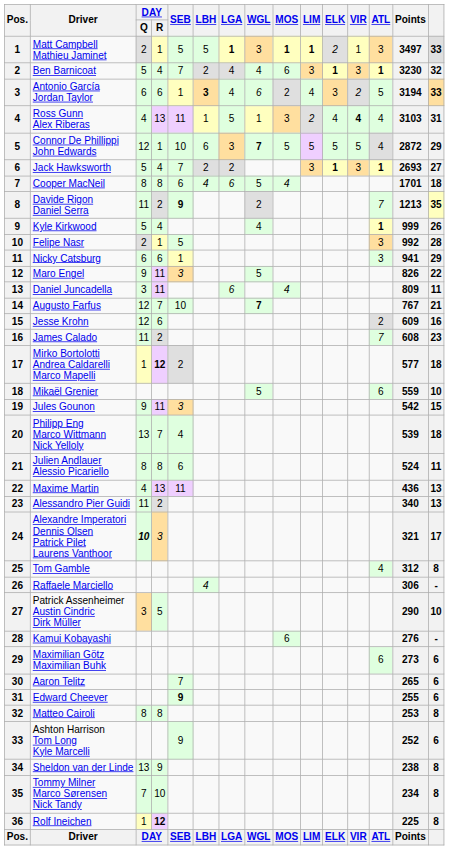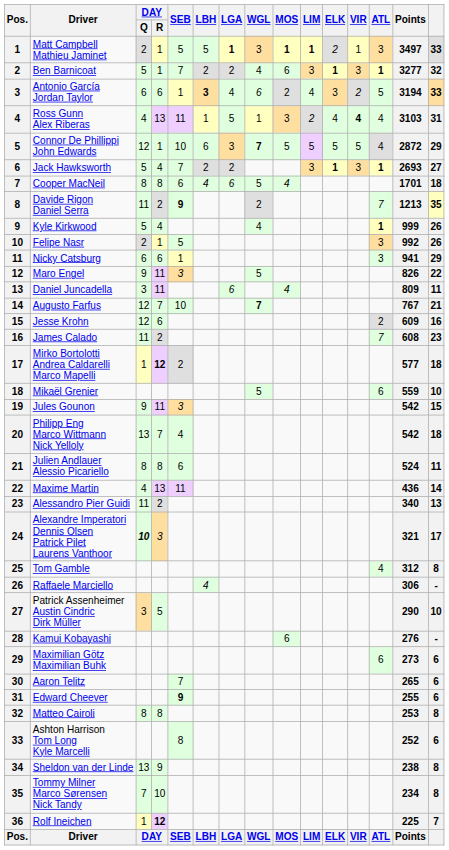 <table class="wikitable" style="font-size:85%;">
 <tr>
 <th rowspan="2">Pos.</th>
 <th rowspan="2">Driver</th>
 <th colspan="2"><a href='#'>DAY</a></th>
 <th rowspan="2"><a href='#'>SEB</a></th>
 <th rowspan="2"><a href='#'>LBH</a></th>
 <th rowspan="2"><a href='#'>LGA</a></th>
 <th rowspan="2"><a href='#'>WGL</a></th>
 <th rowspan="2"><a href='#'>MOS</a></th>
 <th rowspan="2"><a href='#'>LIM</a></th>
 <th rowspan="2"><a href='#'>ELK</a></th>
 <th rowspan="2"><a href='#'>VIR</a></th>
 <th rowspan="2"><a href='#'>ATL</a></th>
 <th rowspan="2">Points</th>
 <th rowspan="2"></th>
 </tr>
 <tr>
 <th>Q</th>
 <th>R</th>
 </tr>
 <tr>
 <th>1</th>
 <td> <a href='#'>Matt Campbell</a><br> <a href='#'>Mathieu Jaminet</a></td>
 <td style="background:#dfdfdf;" align="center">2</td>
 <td style="background:#ffffbf;" align="center">1</td>
 <td style="background:#dfffdf;" align="center">5</td>
 <td style="background:#dfffdf;" align="center">5</td>
 <td style="background:#ffffbf;" align="center"><strong>1</strong></td>
 <td style="background:#ffdf9f;" align="center">3</td>
 <td style="background:#ffffbf;" align="center"><strong>1</strong></td>
 <td style="background:#ffffbf;" align="center"><strong>1</strong></td>
 <td style="background:#dfdfdf;" align="center"><em>2</em></td>
 <td style="background:#ffffbf;" align="center">1</td>
 <td style="background:#ffdf9f;" align="center">3</td>
 <th>3497</th>
 <th style="background:#dfdfdf;" align="center">33</th>
 </tr>
 <tr>
 <th>2</th>
 <td> <a href='#'>Ben Barnicoat</a></td>
 <td style="background:#dfffdf;" align="center">5</td>
-<td style="background:#dfffdf;" align="center">4</td>
+<td style="background:#dfffdf;" align="center">1</td>
 <td style="background:#dfffdf;" align="center">7</td>
 <td style="background:#dfdfdf;" align="center">2</td>
-<td style="background:#dfdfdf;" align="center">4</td>
+<td style="background:#dfdfdf;" align="center">2</td>
 <td style="background:#dfffdf;" align="center">4</td>
 <td style="background:#dfffdf;" align="center">6</td>
 <td style="background:#ffdf9f;" align="center">3</td>
 <td style="background:#ffffbf;" align="center"><strong>1</strong></td>
 <td style="background:#ffdf9f;" align="center">3</td>
 <td style="background:#ffffbf;" align="center"><strong>1</strong></td>
-<th>3230</th>
+<th>3277</th>
 <th>32</th>
 </tr>
 <tr>
 <th>3</th>
 <td> <a href='#'>Antonio García</a><br> <a href='#'>Jordan Taylor</a></td>
 <td style="background:#dfffdf;" align="center">6</td>
 <td style="background:#dfffdf;" align="center">6</td>
 <td style="background:#ffffbf;" align="center">1</td>
 <td style="background:#ffdf9f;" align="center"><strong>3</strong></td>
 <td style="background:#dfffdf;" align="center">4</td>
 <td style="background:#dfffdf;" align="center"><em>6</em></td>
 <td style="background:#dfdfdf;" align="center">2</td>
 <td style="background:#dfffdf;" align="center">4</td>
 <td style="background:#ffdf9f;" align="center">3</td>
 <td style="background:#dfdfdf;" align="center"><em>2</em></td>
 <td style="background:#dfffdf;" align="center">5</td>
 <th>3194</th>
 <th style="background:#ffdf9f;" align="center">33</th>
 </tr>
 <tr>
 <th>4</th>
 <td> <a href='#'>Ross Gunn</a><br> <a href='#'>Alex Riberas</a></td>
 <td style="background:#dfffdf;" align="center">4</td>
 <td style="background:#efcfff;" align="center">13</td>
 <td style="background:#efcfff;" align="center">11</td>
 <td style="background:#ffffbf;" align="center">1</td>
 <td style="background:#dfffdf;" align="center">5</td>
 <td style="background:#ffffbf;" align="center">1</td>
 <td style="background:#ffdf9f;" align="center">3</td>
 <td style="background:#dfdfdf;" align="center"><em>2</em></td>
 <td style="background:#dfffdf;" align="center">4</td>
 <td style="background:#dfffdf;" align="center"><strong>4</strong></td>
 <td style="background:#dfffdf;" align="center">4</td>
 <th>3103</th>
 <th>31</th>
 </tr>
 <tr>
 <th>5</th>
 <td> <a href='#'>Connor De Phillippi</a><br> <a href='#'>John Edwards</a></td>
 <td style="background:#dfffdf;" align="center">12</td>
 <td style="background:#dfffdf;" align="center">1</td>
 <td style="background:#dfffdf;" align="center">10</td>
 <td style="background:#dfffdf;" align="center">6</td>
 <td style="background:#ffdf9f;" align="center">3</td>
 <td style="background:#dfffdf;" align="center"><strong>7</strong></td>
 <td style="background:#dfffdf;" align="center">5</td>
 <td style="background:#efcfff;" align="center">5</td>
 <td style="background:#dfffdf;" align="center">5</td>
 <td style="background:#dfffdf;" align="center">5</td>
 <td style="background:#dfdfdf;" align="center">4</td>
 <th>2872</th>
 <th>29</th>
 </tr>
 <tr>
 <th>6</th>
 <td> <a href='#'>Jack Hawksworth</a></td>
 <td style="background:#dfffdf;" align="center">5</td>
 <td style="background:#dfffdf;" align="center">4</td>
 <td style="background:#dfffdf;" align="center">7</td>
 <td style="background:#dfdfdf;" align="center">2</td>
 <td style="background:#dfdfdf;" align="center">2</td>
 <td></td>
 <td></td>
 <td style="background:#ffdf9f;" align="center">3</td>
 <td style="background:#ffffbf;" align="center"><strong>1</strong></td>
 <td style="background:#ffdf9f;" align="center">3</td>
 <td style="background:#ffffbf;" align="center"><strong>1</strong></td>
 <th>2693</th>
 <th>27</th>
 </tr>
 <tr>
 <th>7</th>
 <td> <a href='#'>Cooper MacNeil</a></td>
 <td style="background:#dfffdf;" align="center">8</td>
 <td style="background:#dfffdf;" align="center">8</td>
 <td style="background:#dfffdf;" align="center">6</td>
 <td style="background:#dfffdf;" align="center"><em>4</em></td>
 <td style="background:#dfffdf;" align="center"><em>6</em></td>
 <td style="background:#dfffdf;" align="center">5</td>
 <td style="background:#dfffdf;" align="center"><em>4</em></td>
 <td></td>
 <td></td>
 <td></td>
 <td></td>
 <th>1701</th>
 <th>18</th>
 </tr>
 <tr>
 <th>8</th>
 <td> <a href='#'>Davide Rigon</a><br> <a href='#'>Daniel Serra</a></td>
 <td style="background:#dfffdf;" align="center">11</td>
 <td style="background:#dfdfdf;" align="center">2</td>
 <td style="background:#dfffdf;" align="center"><strong>9</strong></td>
 <td></td>
 <td></td>
 <td style="background:#dfdfdf;" align="center">2</td>
 <td></td>
 <td></td>
 <td></td>
 <td></td>
 <td style="background:#dfffdf;" align="center"><em>7</em></td>
 <th>1213</th>
 <th style="background:#ffffbf;" align="center">35</th>
 </tr>
 <tr>
 <th>9</th>
 <td> <a href='#'>Kyle Kirkwood</a></td>
 <td style="background:#dfffdf;" align="center">5</td>
 <td style="background:#dfffdf;" align="center">4</td>
 <td></td>
 <td></td>
 <td></td>
 <td style="background:#dfffdf;" align="center">4</td>
 <td></td>
 <td></td>
 <td></td>
 <td></td>
 <td style="background:#ffffbf;" align="center"><strong>1</strong></td>
 <th>999</th>
 <th>26</th>
 </tr>
 <tr>
 <th>10</th>
 <td> <a href='#'>Felipe Nasr</a></td>
 <td style="background:#dfdfdf;" align="center">2</td>
 <td style="background:#ffffbf;" align="center">1</td>
 <td style="background:#dfffdf;" align="center">5</td>
 <td></td>
 <td></td>
 <td></td>
 <td></td>
 <td></td>
 <td></td>
 <td></td>
 <td style="background:#ffdf9f;" align="center">3</td>
 <th>992</th>
-<th>28</th>
+<th>26</th>
 </tr>
 <tr>
 <th>11</th>
 <td> <a href='#'>Nicky Catsburg</a></td>
 <td style="background:#dfffdf;" align="center">6</td>
 <td style="background:#dfffdf;" align="center">6</td>
 <td style="background:#ffffbf;" align="center">1</td>
 <td></td>
 <td></td>
 <td></td>
 <td></td>
 <td></td>
 <td></td>
 <td></td>
 <td style="background:#dfffdf;" align="center">3</td>
 <th>941</th>
 <th>29</th>
 </tr>
 <tr>
 <th>12</th>
 <td> <a href='#'>Maro Engel</a></td>
 <td style="background:#dfffdf;" align="center">9</td>
 <td style="background:#efcfff;" align="center">11</td>
 <td style="background:#ffdf9f;" align="center"><em>3</em></td>
 <td></td>
 <td></td>
 <td style="background:#dfffdf;" align="center">5</td>
 <td></td>
 <td></td>
 <td></td>
 <td></td>
 <td></td>
 <th>826</th>
 <th>22</th>
 </tr>
 <tr>
 <th>13</th>
 <td> <a href='#'>Daniel Juncadella</a></td>
 <td style="background:#dfffdf;" align="center">3</td>
 <td style="background:#efcfff;" align="center">11</td>
 <td></td>
 <td></td>
 <td style="background:#dfffdf;" align="center"><em>6</em></td>
 <td></td>
 <td style="background:#dfffdf;" align="center"><em>4</em></td>
 <td></td>
 <td></td>
 <td></td>
 <td></td>
 <th>809</th>
 <th>11</th>
 </tr>
 <tr>
 <th>14</th>
 <td> <a href='#'>Augusto Farfus</a></td>
 <td style="background:#dfffdf;" align="center">12</td>
 <td style="background:#dfffdf;" align="center">7</td>
 <td style="background:#dfffdf;" align="center">10</td>
 <td></td>
 <td></td>
 <td style="background:#dfffdf;" align="center"><strong>7</strong></td>
 <td></td>
 <td></td>
 <td></td>
 <td></td>
 <td></td>
 <th>767</th>
 <th>21</th>
 </tr>
 <tr>
 <th>15</th>
 <td> <a href='#'>Jesse Krohn</a></td>
 <td style="background:#dfffdf;" align="center">12</td>
 <td style="background:#dfffdf;" align="center">6</td>
 <td></td>
 <td></td>
 <td></td>
 <td></td>
 <td></td>
 <td></td>
 <td></td>
 <td></td>
 <td style="background:#dfdfdf;" align="center">2</td>
 <th>609</th>
 <th>16</th>
 </tr>
 <tr>
 <th>16</th>
 <td> <a href='#'>James Calado</a></td>
 <td style="background:#dfffdf;" align="center">11</td>
 <td style="background:#dfdfdf;" align="center">2</td>
 <td></td>
 <td></td>
 <td></td>
 <td></td>
 <td></td>
 <td></td>
 <td></td>
 <td></td>
 <td style="background:#dfffdf;" align="center"><em>7</em></td>
 <th>608</th>
 <th>23</th>
 </tr>
 <tr>
 <th>17</th>
 <td> <a href='#'>Mirko Bortolotti</a><br> <a href='#'>Andrea Caldarelli</a><br> <a href='#'>Marco Mapelli</a></td>
 <td style="background:#ffffbf;" align="center">1</td>
 <td style="background:#efcfff;" align="center"><strong>12</strong></td>
 <td style="background:#dfdfdf;" align="center">2</td>
 <td></td>
 <td></td>
 <td></td>
 <td></td>
 <td></td>
 <td></td>
 <td></td>
 <td></td>
 <th>577</th>
 <th>18</th>
 </tr>
 <tr>
 <th>18</th>
 <td> <a href='#'>Mikaël Grenier</a></td>
 <td></td>
 <td></td>
 <td></td>
 <td></td>
 <td></td>
 <td style="background:#dfffdf;" align="center">5</td>
 <td></td>
 <td></td>
 <td></td>
 <td></td>
 <td style="background:#dfffdf;" align="center">6</td>
 <th>559</th>
 <th>10</th>
 </tr>
 <tr>
 <th>19</th>
 <td> <a href='#'>Jules Gounon</a></td>
 <td style="background:#dfffdf;" align="center">9</td>
 <td style="background:#efcfff;" align="center">11</td>
 <td style="background:#ffdf9f;" align="center"><em>3</em></td>
 <td></td>
 <td></td>
 <td></td>
 <td></td>
 <td></td>
 <td></td>
 <td></td>
 <td></td>
 <th>542</th>
 <th>15</th>
 </tr>
 <tr>
 <th>20</th>
 <td> <a href='#'>Philipp Eng</a><br> <a href='#'>Marco Wittmann</a><br> <a href='#'>Nick Yelloly</a></td>
 <td style="background:#dfffdf;" align="center">13</td>
 <td style="background:#dfffdf;" align="center">7</td>
 <td style="background:#dfffdf;" align="center">4</td>
 <td></td>
 <td></td>
 <td></td>
 <td></td>
 <td></td>
 <td></td>
 <td></td>
 <td></td>
-<th>539</th>
+<th>542</th>
 <th>18</th>
 </tr>
 <tr>
 <th>21</th>
 <td> <a href='#'>Julien Andlauer</a><br> <a href='#'>Alessio Picariello</a></td>
 <td style="background:#dfffdf;" align="center">8</td>
 <td style="background:#dfffdf;" align="center">8</td>
 <td style="background:#dfffdf;" align="center">6</td>
 <td></td>
 <td></td>
 <td></td>
 <td></td>
 <td></td>
 <td></td>
 <td></td>
 <td></td>
 <th>524</th>
 <th>11</th>
 </tr>
 <tr>
 <th>22</th>
 <td> <a href='#'>Maxime Martin</a></td>
 <td style="background:#dfffdf;" align="center">4</td>
 <td style="background:#efcfff;" align="center">13</td>
 <td style="background:#efcfff;" align="center">11</td>
 <td></td>
 <td></td>
 <td></td>
 <td></td>
 <td></td>
 <td></td>
 <td></td>
 <td></td>
 <th>436</th>
-<th>13</th>
+<th>14</th>
 </tr>
 <tr>
 <th>23</th>
 <td> <a href='#'>Alessandro Pier Guidi</a></td>
 <td style="background:#dfffdf;" align="center">11</td>
 <td style="background:#dfdfdf;" align="center">2</td>
 <td></td>
 <td></td>
 <td></td>
 <td></td>
 <td></td>
 <td></td>
 <td></td>
 <td></td>
 <td></td>
 <th>340</th>
 <th>13</th>
 </tr>
 <tr>
 <th>24</th>
 <td> <a href='#'>Alexandre Imperatori</a><br> <a href='#'>Dennis Olsen</a><br> <a href='#'>Patrick Pilet</a><br> <a href='#'>Laurens Vanthoor</a></td>
 <td style="background:#dfffdf;" align="center"><strong><em>10</em></strong></td>
 <td style="background:#ffdf9f;" align="center"><em>3</em></td>
 <td></td>
 <td></td>
 <td></td>
 <td></td>
 <td></td>
 <td></td>
 <td></td>
 <td></td>
 <td></td>
 <th>321</th>
 <th>17</th>
 </tr>
 <tr>
 <th>25</th>
 <td> <a href='#'>Tom Gamble</a></td>
 <td></td>
 <td></td>
 <td></td>
 <td></td>
 <td></td>
 <td></td>
 <td></td>
 <td></td>
 <td></td>
 <td></td>
 <td style="background:#dfffdf;" align="center">4</td>
 <th>312</th>
 <th>8</th>
 </tr>
 <tr>
 <th>26</th>
 <td> <a href='#'>Raffaele Marciello</a></td>
 <td></td>
 <td></td>
 <td></td>
 <td style="background:#dfffdf;" align="center"><em>4</em></td>
 <td></td>
 <td></td>
 <td></td>
 <td></td>
 <td></td>
 <td></td>
 <td></td>
 <th>306</th>
 <th>-</th>
 </tr>
 <tr>
 <th>27</th>
 <td> Patrick Assenheimer<br> <a href='#'>Austin Cindric</a><br> <a href='#'>Dirk Müller</a></td>
 <td style="background:#ffdf9f;" align="center">3</td>
 <td style="background:#dfffdf;" align="center">5</td>
 <td></td>
 <td></td>
 <td></td>
 <td></td>
 <td></td>
 <td></td>
 <td></td>
 <td></td>
 <td></td>
 <th>290</th>
 <th>10</th>
 </tr>
 <tr>
 <th>28</th>
 <td> <a href='#'>Kamui Kobayashi</a></td>
 <td></td>
 <td></td>
 <td></td>
 <td></td>
 <td></td>
 <td></td>
 <td style="background:#dfffdf;" align="center">6</td>
 <td></td>
 <td></td>
 <td></td>
 <td></td>
 <th>276</th>
 <th>-</th>
 </tr>
 <tr>
 <th>29</th>
 <td> <a href='#'>Maximilian Götz</a><br> <a href='#'>Maximilian Buhk</a></td>
 <td></td>
 <td></td>
 <td></td>
 <td></td>
 <td></td>
 <td></td>
 <td></td>
 <td></td>
 <td></td>
 <td></td>
 <td style="background:#dfffdf;" align="center">6</td>
 <th>273</th>
 <th>6</th>
 </tr>
 <tr>
 <th>30</th>
 <td> <a href='#'>Aaron Telitz</a></td>
 <td></td>
 <td></td>
 <td style="background:#dfffdf;" align="center">7</td>
 <td></td>
 <td></td>
 <td></td>
 <td></td>
 <td></td>
 <td></td>
 <td></td>
 <td></td>
 <th>265</th>
 <th>6</th>
 </tr>
 <tr>
 <th>31</th>
 <td> <a href='#'>Edward Cheever</a></td>
 <td></td>
 <td></td>
 <td style="background:#dfffdf;" align="center"><strong>9</strong></td>
 <td></td>
 <td></td>
 <td></td>
 <td></td>
 <td></td>
 <td></td>
 <td></td>
 <td></td>
 <th>255</th>
 <th>6</th>
 </tr>
 <tr>
 <th>32</th>
 <td> <a href='#'>Matteo Cairoli</a></td>
 <td style="background:#dfffdf;" align="center">8</td>
 <td style="background:#dfffdf;" align="center">8</td>
 <td></td>
 <td></td>
 <td></td>
 <td></td>
 <td></td>
 <td></td>
 <td></td>
 <td></td>
 <td></td>
 <th>253</th>
 <th>8</th>
 </tr>
 <tr>
 <th>33</th>
 <td> Ashton Harrison<br> <a href='#'>Tom Long</a><br> <a href='#'>Kyle Marcelli</a></td>
 <td></td>
 <td></td>
-<td style="background:#dfffdf;" align="center">9</td>
+<td style="background:#dfffdf;" align="center">8</td>
 <td></td>
 <td></td>
 <td></td>
 <td></td>
 <td></td>
 <td></td>
 <td></td>
 <td></td>
 <th>252</th>
 <th>6</th>
 </tr>
 <tr>
 <th>34</th>
 <td> <a href='#'>Sheldon van der Linde</a></td>
 <td style="background:#dfffdf;" align="center">13</td>
 <td style="background:#dfffdf;" align="center">9</td>
 <td></td>
 <td></td>
 <td></td>
 <td></td>
 <td></td>
 <td></td>
 <td></td>
 <td></td>
 <td></td>
 <th>238</th>
 <th>8</th>
 </tr>
 <tr>
 <th>35</th>
 <td> <a href='#'>Tommy Milner</a><br> <a href='#'>Marco Sørensen</a><br> <a href='#'>Nick Tandy</a></td>
 <td style="background:#dfffdf;" align="center">7</td>
 <td style="background:#dfffdf;" align="center">10</td>
 <td></td>
 <td></td>
 <td></td>
 <td></td>
 <td></td>
 <td></td>
 <td></td>
 <td></td>
 <td></td>
 <th>234</th>
 <th>8</th>
 </tr>
 <tr>
 <th>36</th>
 <td> <a href='#'>Rolf Ineichen</a></td>
 <td style="background:#ffffbf;" align="center">1</td>
 <td style="background:#efcfff;" align="center"><strong>12</strong></td>
 <td></td>
 <td></td>
 <td></td>
 <td></td>
 <td></td>
 <td></td>
 <td></td>
 <td></td>
 <td></td>
 <th>225</th>
-<th>8</th>
+<th>7</th>
 </tr>
 <tr>
 <th>Pos.</th>
 <th>Driver</th>
 <th colspan="2"><a href='#'>DAY</a></th>
 <th><a href='#'>SEB</a></th>
 <th><a href='#'>LBH</a></th>
 <th><a href='#'>LGA</a></th>
 <th><a href='#'>WGL</a></th>
 <th><a href='#'>MOS</a></th>
 <th><a href='#'>LIM</a></th>
 <th><a href='#'>ELK</a></th>
 <th><a href='#'>VIR</a></th>
 <th><a href='#'>ATL</a></th>
 <th>Points</th>
 <th></th>
 </tr>
 </table>
